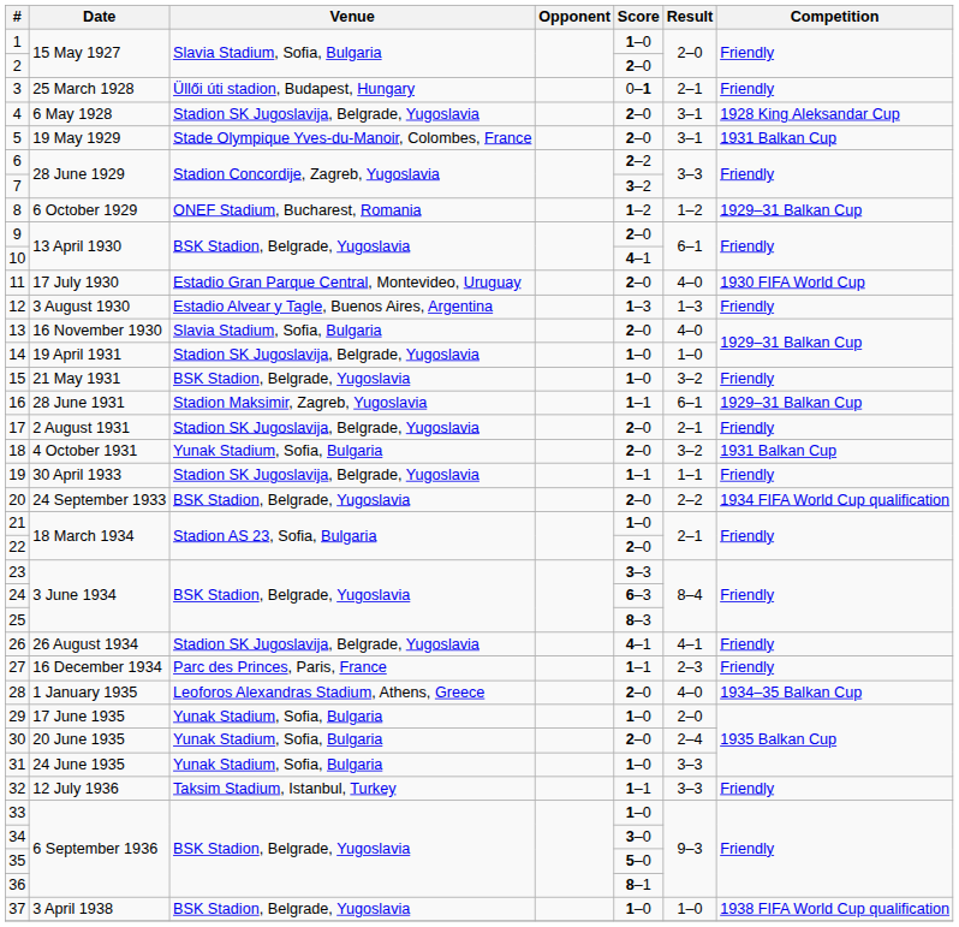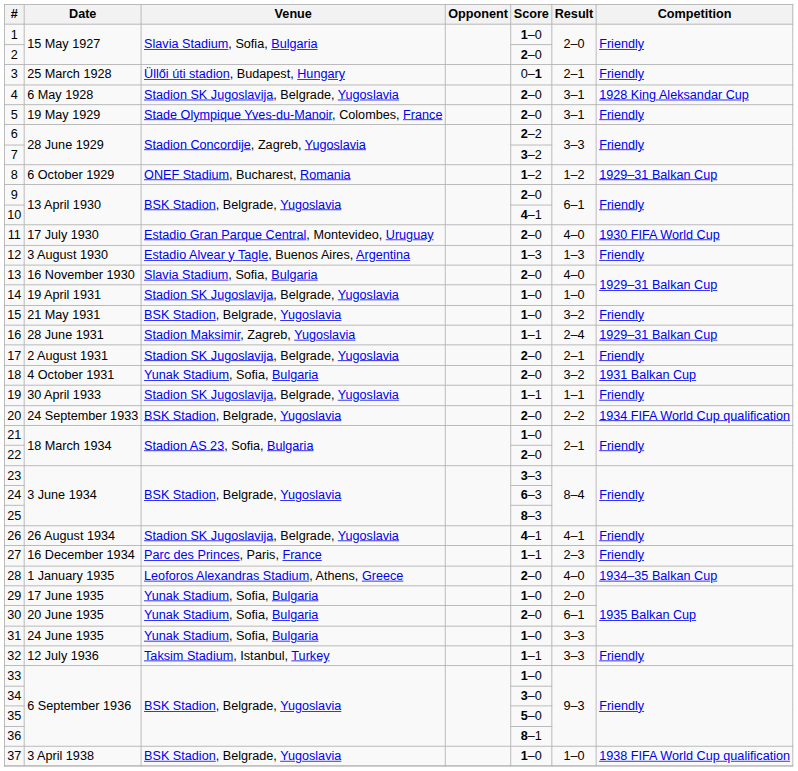 <table class="wikitable sortable" style="font-size:100%">
 <tr>
 <th>#</th>
 <th>Date</th>
 <th>Venue</th>
 <th>Opponent</th>
 <th>Score</th>
 <th>Result</th>
 <th>Competition</th>
 </tr>
 <tr>
 <td align=center>1</td>
 <td rowspan=2>15 May 1927</td>
 <td rowspan=2><a href='#'>Slavia Stadium</a>, Sofia, <a href='#'>Bulgaria</a></td>
 <td rowspan=2></td>
 <td align=center><strong>1</strong>–0</td>
 <td rowspan=2 align=center>2–0</td>
 <td rowspan=2><a href='#'>Friendly</a></td>
 </tr>
 <tr>
 <td align=center>2</td>
 <td align=center><strong>2</strong>–0</td>
 </tr>
 <tr>
 <td align=center>3</td>
 <td>25 March 1928</td>
 <td><a href='#'>Üllői úti stadion</a>, Budapest, <a href='#'>Hungary</a></td>
 <td></td>
 <td align=center>0–<strong>1</strong></td>
 <td align=center>2–1</td>
 <td><a href='#'>Friendly</a></td>
 </tr>
 <tr>
 <td align=center>4</td>
 <td>6 May 1928</td>
 <td><a href='#'>Stadion SK Jugoslavija</a>, Belgrade, <a href='#'>Yugoslavia</a></td>
 <td></td>
 <td align=center><strong>2</strong>–0</td>
 <td align=center>3–1</td>
 <td><a href='#'>1928 King Aleksandar Cup</a></td>
 </tr>
 <tr>
 <td align=center>5</td>
 <td>19 May 1929</td>
 <td><a href='#'>Stade Olympique Yves-du-Manoir</a>, Colombes, <a href='#'>France</a></td>
 <td></td>
 <td align=center><strong>2</strong>–0</td>
 <td align=center>3–1</td>
-<td><a href='#'>1931 Balkan Cup</a></td>
+<td><a href='#'>Friendly</a></td>
 </tr>
 <tr>
 <td align=center>6</td>
 <td rowspan=2>28 June 1929</td>
 <td rowspan=2><a href='#'>Stadion Concordije</a>, Zagreb, <a href='#'>Yugoslavia</a></td>
 <td rowspan=2></td>
 <td align=center><strong>2</strong>–2</td>
 <td rowspan=2 align=center>3–3</td>
 <td rowspan=2><a href='#'>Friendly</a></td>
 </tr>
 <tr>
 <td align=center>7</td>
 <td align=center><strong>3</strong>–2</td>
 </tr>
 <tr>
 <td align=center>8</td>
 <td>6 October 1929</td>
 <td><a href='#'>ONEF Stadium</a>, Bucharest, <a href='#'>Romania</a></td>
 <td></td>
 <td align=center><strong>1</strong>–2</td>
 <td align=center>1–2</td>
 <td><a href='#'>1929–31 Balkan Cup</a></td>
 </tr>
 <tr>
 <td align=center>9</td>
 <td rowspan=2>13 April 1930</td>
 <td rowspan=2><a href='#'>BSK Stadion</a>, Belgrade, <a href='#'>Yugoslavia</a></td>
 <td rowspan=2></td>
 <td align=center><strong>2</strong>–0</td>
 <td rowspan=2 align=center>6–1</td>
 <td rowspan=2><a href='#'>Friendly</a></td>
 </tr>
 <tr>
 <td align=center>10</td>
 <td align=center><strong>4</strong>–1</td>
 </tr>
 <tr>
 <td align=center>11</td>
 <td>17 July 1930</td>
 <td><a href='#'>Estadio Gran Parque Central</a>, Montevideo, <a href='#'>Uruguay</a></td>
 <td></td>
 <td align=center><strong>2</strong>–0</td>
 <td align=center>4–0</td>
 <td><a href='#'>1930 FIFA World Cup</a></td>
 </tr>
 <tr>
 <td align=center>12</td>
 <td>3 August 1930</td>
 <td><a href='#'>Estadio Alvear y Tagle</a>, Buenos Aires, <a href='#'>Argentina</a></td>
 <td></td>
 <td align=center><strong>1</strong>–3</td>
 <td align=center>1–3</td>
 <td><a href='#'>Friendly</a></td>
 </tr>
 <tr>
 <td align=center>13</td>
 <td>16 November 1930</td>
 <td><a href='#'>Slavia Stadium</a>, Sofia, <a href='#'>Bulgaria</a></td>
 <td></td>
 <td align=center><strong>2</strong>–0</td>
 <td align=center>4–0</td>
 <td rowspan=2><a href='#'>1929–31 Balkan Cup</a></td>
 </tr>
 <tr>
 <td align=center>14</td>
 <td>19 April 1931</td>
 <td><a href='#'>Stadion SK Jugoslavija</a>, Belgrade, <a href='#'>Yugoslavia</a></td>
 <td></td>
 <td align=center><strong>1</strong>–0</td>
 <td align=center>1–0</td>
 </tr>
 <tr>
 <td align=center>15</td>
 <td>21 May 1931</td>
 <td><a href='#'>BSK Stadion</a>, Belgrade, <a href='#'>Yugoslavia</a></td>
 <td></td>
 <td align=center><strong>1</strong>–0</td>
 <td align=center>3–2</td>
 <td><a href='#'>Friendly</a></td>
 </tr>
 <tr>
 <td align=center>16</td>
 <td>28 June 1931</td>
 <td><a href='#'>Stadion Maksimir</a>, Zagreb, <a href='#'>Yugoslavia</a></td>
 <td></td>
 <td align=center><strong>1</strong>–1</td>
-<td align=center>6–1</td>
+<td align=center>2–4</td>
 <td><a href='#'>1929–31 Balkan Cup</a></td>
 </tr>
 <tr>
 <td align=center>17</td>
 <td>2 August 1931</td>
 <td><a href='#'>Stadion SK Jugoslavija</a>, Belgrade, <a href='#'>Yugoslavia</a></td>
 <td></td>
 <td align=center><strong>2</strong>–0</td>
 <td align=center>2–1</td>
 <td><a href='#'>Friendly</a></td>
 </tr>
 <tr>
 <td align=center>18</td>
 <td>4 October 1931</td>
 <td><a href='#'>Yunak Stadium</a>, Sofia, <a href='#'>Bulgaria</a></td>
 <td></td>
 <td align=center><strong>2</strong>–0</td>
 <td align=center>3–2</td>
 <td><a href='#'>1931 Balkan Cup</a></td>
 </tr>
 <tr>
 <td align=center>19</td>
 <td>30 April 1933</td>
 <td><a href='#'>Stadion SK Jugoslavija</a>, Belgrade, <a href='#'>Yugoslavia</a></td>
 <td></td>
 <td align=center><strong>1</strong>–1</td>
 <td align=center>1–1</td>
 <td><a href='#'>Friendly</a></td>
 </tr>
 <tr>
 <td align=center>20</td>
 <td>24 September 1933</td>
 <td><a href='#'>BSK Stadion</a>, Belgrade, <a href='#'>Yugoslavia</a></td>
 <td></td>
 <td align=center><strong>2</strong>–0</td>
 <td align=center>2–2</td>
 <td><a href='#'>1934 FIFA World Cup qualification</a></td>
 </tr>
 <tr>
 <td align=center>21</td>
 <td rowspan=2>18 March 1934</td>
 <td rowspan=2><a href='#'>Stadion AS 23</a>, Sofia, <a href='#'>Bulgaria</a></td>
 <td rowspan=2></td>
 <td align=center><strong>1</strong>–0</td>
 <td rowspan=2 align=center>2–1</td>
 <td rowspan=2><a href='#'>Friendly</a></td>
 </tr>
 <tr>
 <td align=center>22</td>
 <td align=center><strong>2</strong>–0</td>
 </tr>
 <tr>
 <td align=center>23</td>
 <td rowspan=3>3 June 1934</td>
 <td rowspan=3><a href='#'>BSK Stadion</a>, Belgrade, <a href='#'>Yugoslavia</a></td>
 <td rowspan=3></td>
 <td align=center><strong>3</strong>–3</td>
 <td rowspan=3 align=center>8–4</td>
 <td rowspan=3><a href='#'>Friendly</a></td>
 </tr>
 <tr>
 <td align=center>24</td>
 <td align=center><strong>6</strong>–3</td>
 </tr>
 <tr>
 <td align=center>25</td>
 <td align=center><strong>8</strong>–3</td>
 </tr>
 <tr>
 <td align=center>26</td>
 <td>26 August 1934</td>
 <td><a href='#'>Stadion SK Jugoslavija</a>, Belgrade, <a href='#'>Yugoslavia</a></td>
 <td></td>
 <td align=center><strong>4</strong>–1</td>
 <td align=center>4–1</td>
 <td><a href='#'>Friendly</a></td>
 </tr>
 <tr>
 <td align=center>27</td>
 <td>16 December 1934</td>
 <td><a href='#'>Parc des Princes</a>, Paris, <a href='#'>France</a></td>
 <td></td>
 <td align=center><strong>1</strong>–1</td>
 <td align=center>2–3</td>
 <td><a href='#'>Friendly</a></td>
 </tr>
 <tr>
 <td align=center>28</td>
 <td>1 January 1935</td>
 <td><a href='#'>Leoforos Alexandras Stadium</a>, Athens, <a href='#'>Greece</a></td>
 <td></td>
 <td align=center><strong>2</strong>–0</td>
 <td align=center>4–0</td>
 <td><a href='#'>1934–35 Balkan Cup</a></td>
 </tr>
 <tr>
 <td align=center>29</td>
 <td>17 June 1935</td>
 <td><a href='#'>Yunak Stadium</a>, Sofia, <a href='#'>Bulgaria</a></td>
 <td></td>
 <td align=center><strong>1</strong>–0</td>
 <td align=center>2–0</td>
 <td rowspan=3><a href='#'>1935 Balkan Cup</a></td>
 </tr>
 <tr>
 <td align=center>30</td>
 <td>20 June 1935</td>
 <td><a href='#'>Yunak Stadium</a>, Sofia, <a href='#'>Bulgaria</a></td>
 <td></td>
 <td align=center><strong>2</strong>–0</td>
-<td align=center>2–4</td>
+<td align=center>6–1</td>
 </tr>
 <tr>
 <td align=center>31</td>
 <td>24 June 1935</td>
 <td><a href='#'>Yunak Stadium</a>, Sofia, <a href='#'>Bulgaria</a></td>
 <td></td>
 <td align=center><strong>1</strong>–0</td>
 <td align=center>3–3</td>
 </tr>
 <tr>
 <td align=center>32</td>
 <td>12 July 1936</td>
 <td><a href='#'>Taksim Stadium</a>, Istanbul, <a href='#'>Turkey</a></td>
 <td></td>
 <td align=center><strong>1</strong>–1</td>
 <td align=center>3–3</td>
 <td><a href='#'>Friendly</a></td>
 </tr>
 <tr>
 <td align=center>33</td>
 <td rowspan=4>6 September 1936</td>
 <td rowspan=4><a href='#'>BSK Stadion</a>, Belgrade, <a href='#'>Yugoslavia</a></td>
 <td rowspan=4></td>
 <td align=center><strong>1</strong>–0</td>
 <td rowspan=4 align=center>9–3</td>
 <td rowspan=4><a href='#'>Friendly</a></td>
 </tr>
 <tr>
 <td align=center>34</td>
 <td align=center><strong>3</strong>–0</td>
 </tr>
 <tr>
 <td align=center>35</td>
 <td align=center><strong>5</strong>–0</td>
 </tr>
 <tr>
 <td align=center>36</td>
 <td align=center><strong>8</strong>–1</td>
 </tr>
 <tr>
 <td align=center>37</td>
 <td>3 April 1938</td>
 <td><a href='#'>BSK Stadion</a>, Belgrade, <a href='#'>Yugoslavia</a></td>
 <td></td>
 <td align=center><strong>1</strong>–0</td>
 <td align=center>1–0</td>
 <td><a href='#'>1938 FIFA World Cup qualification</a></td>
 </tr>
 <tr>
 </tr>
 </table>
